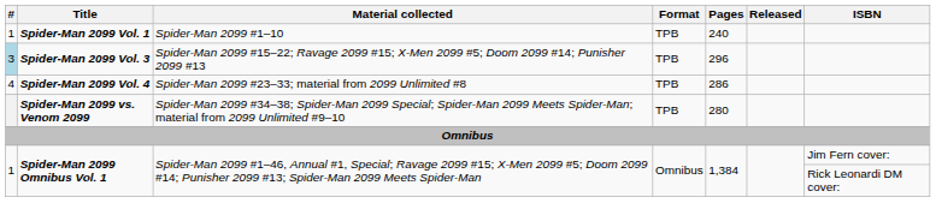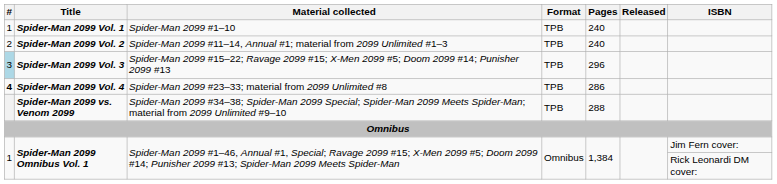 <table class="wikitable sortable" width=98%>
 <tr>
 <th>#</th>
 <th>Title</th>
 <th>Material collected</th>
 <th class="unsortable">Format</th>
 <th>Pages</th>
 <th>Released</th>
 <th class="unsortable" style="width: 10em;">ISBN</th>
 </tr>
 <tr>
 <td>1</td>
 <td><strong><em>Spider-Man 2099 Vol. 1</em></strong></td>
 <td><em>Spider-Man 2099</em> #1–10</td>
 <td>TPB</td>
 <td>240</td>
 <td></td>
 <td></td>
 </tr>
 <tr>
+<td>2</td>
+<td><strong><em>Spider-Man 2099 Vol. 2</em></strong></td>
+<td><em>Spider-Man 2099</em> #11–14, <em>Annual</em> #1; material from <em>2099 Unlimited</em> #1–3</td>
+<td>TPB</td>
+<td>240</td>
+<td></td>
+<td></td>
+</tr>
+<tr>
 <td style="background: lightblue;">3</td>
 <td><strong><em>Spider-Man 2099 Vol. 3</em></strong></td>
 <td><em>Spider-Man 2099</em> #15–22; <em>Ravage 2099</em> #15; <em>X-Men 2099</em> #5; <em>Doom 2099</em> #14; <em>Punisher 2099</em> #13</td>
 <td>TPB</td>
 <td>296</td>
 <td></td>
 <td></td>
 </tr>
 <tr>
-<td>4</td>
+<td><strong>4</strong></td>
 <td><strong><em>Spider-Man 2099 Vol. 4</em></strong></td>
 <td><em>Spider-Man 2099</em> #23–33; material from <em>2099 Unlimited</em> #8</td>
 <td>TPB</td>
 <td>286</td>
 <td></td>
 <td></td>
 </tr>
 <tr>
 <th style="background-color: light grey;"></th>
 <td><strong><em>Spider-Man 2099 vs. Venom 2099</em></strong></td>
 <td><em>Spider-Man 2099</em> #34–38; <em>Spider-Man 2099 Special</em>; <em>Spider-Man 2099 Meets Spider-Man</em>; material from <em>2099 Unlimited</em> #9–10</td>
 <td>TPB</td>
-<td>280</td>
+<td>288</td>
 <td></td>
 <td></td>
 </tr>
 <tr>
 <th colspan="7" style="background-color: silver;"><em>Omnibus</em></th>
 </tr>
 <tr>
 <td rowspan="2">1</td>
 <td rowspan="2"><strong><em>Spider-Man 2099 Omnibus Vol. 1</em></strong></td>
 <td rowspan="2"><em>Spider-Man 2099</em> #1–46, <em>Annual</em> #1, <em>Special</em>; <em>Ravage 2099</em> #15; <em>X-Men 2099</em> #5; <em>Doom 2099</em> #14; <em>Punisher 2099</em> #13; <em>Spider-Man 2099 Meets Spider-Man</em></td>
 <td rowspan="2">Omnibus</td>
 <td rowspan="2">1,384</td>
 <td rowspan="2"></td>
 <td>Jim Fern cover: </td>
 </tr>
 <tr>
 <td>Rick Leonardi DM cover: </td>
 </tr>
 </table>
